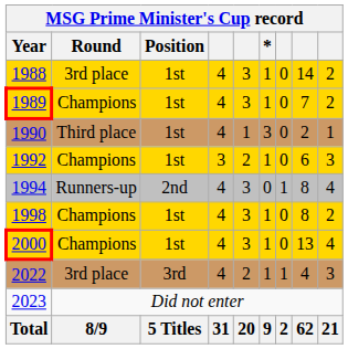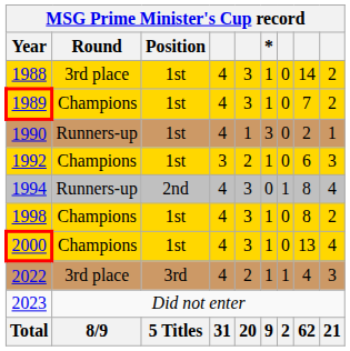 <table class="wikitable" style="text-align: center;">
 <tr>
 <th colspan=9><a href='#'>MSG Prime Minister's Cup</a> record</th>
 </tr>
 <tr>
 <th>Year</th>
 <th>Round</th>
 <th>Position</th>
 <th></th>
 <th></th>
 <th>*</th>
 <th></th>
 <th></th>
 <th></th>
 </tr>
 <tr style="background:gold;">
 <td> <a href='#'>1988</a></td>
 <td>3rd place</td>
 <td>1st</td>
 <td>4</td>
 <td>3</td>
 <td>1</td>
 <td>0</td>
 <td>14</td>
 <td>2</td>
 </tr>
 <tr style="background:gold;">
 <td style="border: 3px solid red"> <a href='#'>1989</a></td>
 <td>Champions</td>
 <td>1st</td>
 <td>4</td>
 <td>3</td>
 <td>1</td>
 <td>0</td>
 <td>7</td>
 <td>2</td>
 </tr>
 <tr style="background:#c96;">
 <td> <a href='#'>1990</a></td>
-<td>Third place</td>
+<td>Runners-up</td>
 <td>1st</td>
 <td>4</td>
 <td>1</td>
 <td>3</td>
 <td>0</td>
 <td>2</td>
 <td>1</td>
 </tr>
 <tr style="background:gold;">
 <td> <a href='#'>1992</a></td>
 <td>Champions</td>
 <td>1st</td>
 <td>3</td>
 <td>2</td>
 <td>1</td>
 <td>0</td>
 <td>6</td>
 <td>3</td>
 </tr>
 <tr style="background:silver;">
 <td> <a href='#'>1994</a></td>
 <td>Runners-up</td>
 <td>2nd</td>
 <td>4</td>
 <td>3</td>
 <td>0</td>
 <td>1</td>
 <td>8</td>
 <td>4</td>
 </tr>
 <tr style="background:gold;">
 <td> <a href='#'>1998</a></td>
 <td>Champions</td>
 <td>1st</td>
 <td>4</td>
 <td>3</td>
 <td>1</td>
 <td>0</td>
 <td>8</td>
 <td>2</td>
 </tr>
 <tr style="background:gold;">
 <td style="border: 3px solid red"> <a href='#'>2000</a></td>
 <td>Champions</td>
 <td>1st</td>
 <td>4</td>
 <td>3</td>
 <td>1</td>
 <td>0</td>
 <td>13</td>
 <td>4</td>
 </tr>
 <tr style="background:#c96;">
 <td> <a href='#'>2022</a></td>
 <td>3rd place</td>
 <td>3rd</td>
 <td>4</td>
 <td>2</td>
 <td>1</td>
 <td>1</td>
 <td>4</td>
 <td>3</td>
 </tr>
 <tr>
 <td> <a href='#'>2023</a></td>
 <td colspan=8><em>Did not enter</em></td>
 </tr>
 <tr>
 <th>Total</th>
 <th>8/9</th>
 <th>5 Titles</th>
 <th>31</th>
 <th>20</th>
 <th>9</th>
 <th>2</th>
 <th>62</th>
 <th>21</th>
 </tr>
 </table>
